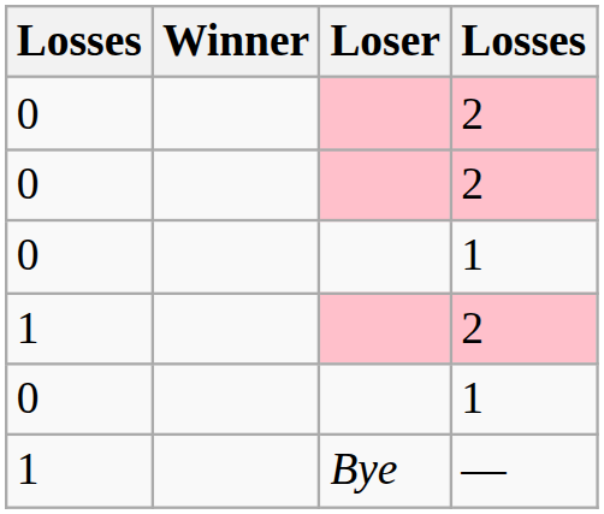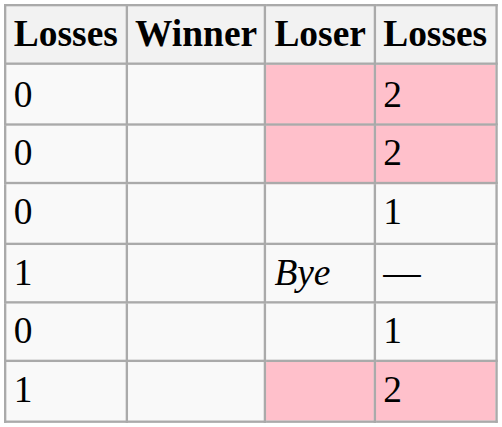 <table class=wikitable>
 <tr>
 <th>Losses</th>
 <th>Winner</th>
 <th>Loser</th>
 <th>Losses</th>
 </tr>
 <tr>
 <td>0</td>
 <td></td>
 <td bgcolor=pink></td>
 <td bgcolor=pink>2</td>
 </tr>
 <tr>
 <td>0</td>
 <td></td>
 <td bgcolor=pink></td>
 <td bgcolor=pink>2</td>
 </tr>
 <tr>
 <td>0</td>
 <td></td>
 <td></td>
 <td>1</td>
 </tr>
 <tr>
 <td>1</td>
 <td></td>
-<td bgcolor=pink></td>
-<td bgcolor=pink>2</td>
+<td><em>Bye</em></td>
+<td>—</td>
 </tr>
 <tr>
 <td>0</td>
 <td></td>
 <td></td>
 <td>1</td>
 </tr>
 <tr>
 <td>1</td>
 <td></td>
-<td><em>Bye</em></td>
-<td>—</td>
+<td bgcolor=pink></td>
+<td bgcolor=pink>2</td>
 </tr>
 </table>
